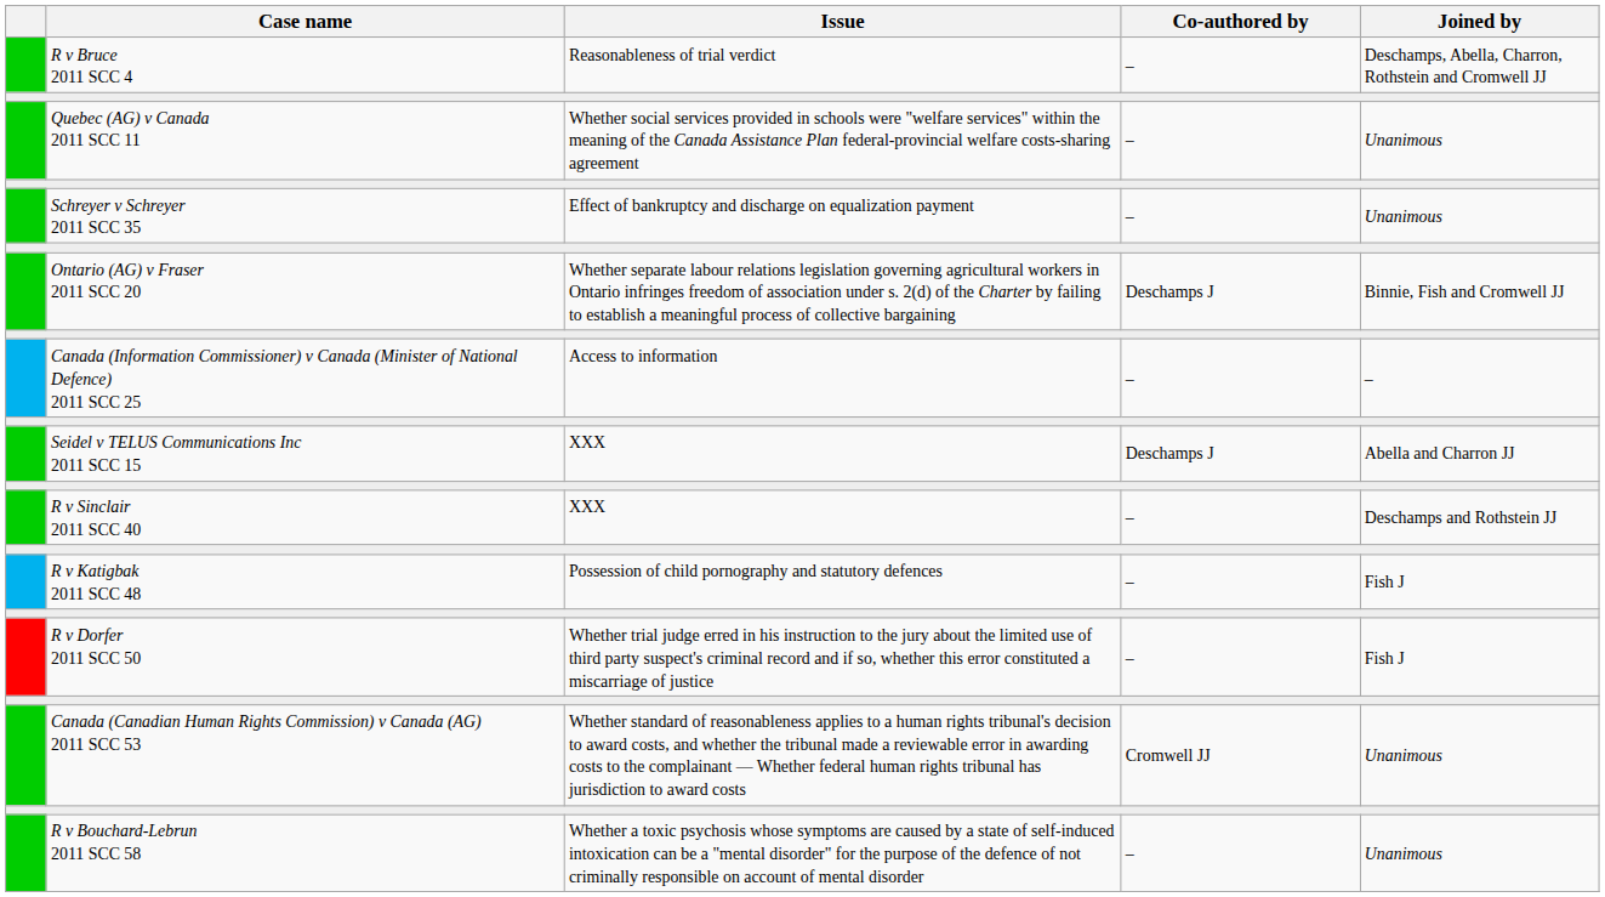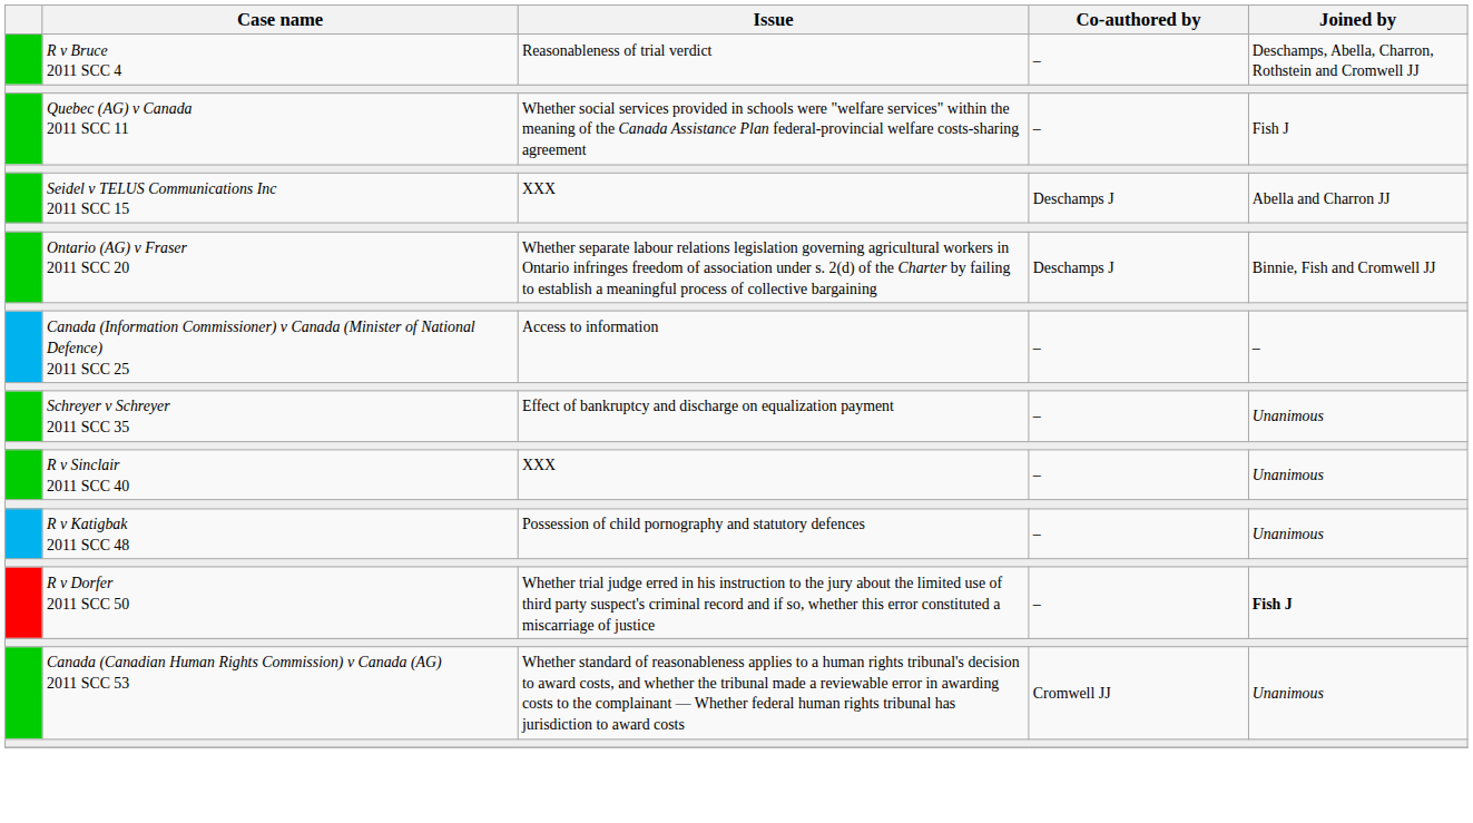 <table class="wikitable" width=100%>
 <tr bgcolor="#CCCCCC">
 <th width=25px></th>
 <th width=32.5%>Case name</th>
 <th>Issue</th>
 <th width=15%>Co-authored by</th>
 <th width=15%>Joined by</th>
 </tr>
 <tr>
 <td bgcolor="00cd00"></td>
 <td align=left valign=top><small><em>R v Bruce</em><br> 2011 SCC 4 </small></td>
 <td valign=top><small> Reasonableness of trial verdict</small></td>
 <td><small> –</small></td>
 <td><small>  Deschamps, Abella, Charron, Rothstein and Cromwell JJ</small></td>
 </tr>
 <tr>
 <td bgcolor=#EEEEEE colspan=5 valign=top><small></small></td>
 </tr>
 <tr>
 <td bgcolor="00cd00"></td>
 <td align=left valign=top><small><em>Quebec (AG) v Canada</em><br> 2011 SCC 11 </small></td>
 <td valign=top><small> Whether social services provided in schools were "welfare services" within the meaning of the <em>Canada Assistance Plan</em> federal-provincial welfare costs-sharing agreement</small></td>
 <td><small> –</small></td>
-<td><small> <em>Unanimous</em></small></td>
+<td><small> Fish J</small></td>
 </tr>
 <tr>
 <td bgcolor=#EEEEEE colspan=5 valign=top><small></small></td>
 </tr>
 <tr>
 <td bgcolor="00cd00"></td>
-<td align=left valign=top><small><em>Schreyer v Schreyer</em><br> 2011 SCC 35 </small></td>
-<td valign=top><small> Effect of bankruptcy and discharge on equalization payment</small></td>
-<td><small> –</small></td>
-<td><small> <em>Unanimous</em></small></td>
+<td align=left valign=top><small><em>Seidel v TELUS Communications Inc</em><br> 2011 SCC 15 </small></td>
+<td valign=top><small>XXX</small></td>
+<td><small> Deschamps J</small></td>
+<td><small> Abella and Charron JJ</small></td>
 </tr>
 <tr>
 <td bgcolor=#EEEEEE colspan=5 valign=top><small></small></td>
 </tr>
 <tr>
 <td bgcolor="00cd00"></td>
 <td align=left valign=top><small><em>Ontario (AG) v Fraser</em><br> 2011 SCC 20 </small></td>
 <td valign=top><small>Whether separate labour relations legislation governing agricultural workers in Ontario infringes freedom of association under s. 2(d) of the <em>Charter</em> by failing to establish a meaningful process of collective bargaining</small></td>
 <td><small> Deschamps J</small></td>
 <td><small> Binnie, Fish and Cromwell JJ</small></td>
 </tr>
 <tr>
 <td bgcolor=#EEEEEE colspan=5 valign=top><small></small></td>
 </tr>
 <tr>
 <td bgcolor="00B2EE"></td>
 <td align=left valign=top><small><em>Canada (Information Commissioner) v Canada (Minister of National Defence)</em><br> 2011 SCC 25 </small></td>
 <td valign=top><small> Access to information</small></td>
 <td><small> –</small></td>
 <td><small> –</small></td>
 </tr>
 <tr>
 <td bgcolor=#EEEEEE colspan=5 valign=top><small></small></td>
 </tr>
 <tr>
 <td bgcolor="00cd00"></td>
-<td align=left valign=top><small><em>Seidel v TELUS Communications Inc</em><br> 2011 SCC 15 </small></td>
-<td valign=top><small>XXX</small></td>
-<td><small> Deschamps J</small></td>
-<td><small> Abella and Charron JJ</small></td>
+<td align=left valign=top><small><em>Schreyer v Schreyer</em><br> 2011 SCC 35 </small></td>
+<td valign=top><small> Effect of bankruptcy and discharge on equalization payment</small></td>
+<td><small> –</small></td>
+<td><small> <em>Unanimous</em></small></td>
 </tr>
 <tr>
 <td bgcolor=#EEEEEE colspan=5 valign=top><small></small></td>
 </tr>
 <tr>
 <td bgcolor="00cd00"></td>
 <td align=left valign=top><small><em>R v Sinclair</em><br> 2011 SCC 40 </small></td>
 <td valign=top><small>XXX</small></td>
 <td><small> –</small></td>
-<td><small> Deschamps and Rothstein JJ</small></td>
+<td><small> <em>Unanimous</em></small></td>
 </tr>
 <tr>
 <td bgcolor=#EEEEEE colspan=5 valign=top><small></small></td>
 </tr>
 <tr>
 <td bgcolor="00B2EE"></td>
 <td align=left valign=top><small><em>R v Katigbak</em><br> 2011 SCC 48 </small></td>
 <td valign=top><small> Possession of child pornography and statutory defences</small></td>
 <td><small>  –</small></td>
-<td><small> Fish J</small></td>
+<td><small> <em>Unanimous</em></small></td>
 </tr>
 <tr>
 <td bgcolor=#EEEEEE colspan=5 valign=top><small></small></td>
 </tr>
 <tr>
 <td bgcolor="red"></td>
 <td align=left valign=top><small><em>R v Dorfer</em><br> 2011 SCC 50 </small></td>
 <td valign=top><small> Whether trial judge erred in his instruction to the jury about the limited use of third party suspect's criminal record and if so, whether this error constituted a miscarriage of justice</small></td>
 <td><small> –</small></td>
-<td><small> Fish J</small></td>
+<td><strong><small> Fish J</small></strong></td>
 </tr>
 <tr>
 <td bgcolor=#EEEEEE colspan=5 valign=top><small></small></td>
 </tr>
 <tr>
 <td bgcolor="00cd00"></td>
 <td align=left valign=top><small><em>Canada (Canadian Human Rights Commission) v Canada (AG)</em><br> 2011 SCC 53 </small></td>
 <td valign=top><small> Whether standard of reasonableness applies to a human rights tribunal's decision to award costs, and whether the tribunal made a reviewable error in awarding costs to the complainant — Whether federal human rights tribunal has jurisdiction to award costs</small></td>
 <td><small> Cromwell JJ</small></td>
 <td><small> <em>Unanimous</em></small></td>
 </tr>
 <tr>
 <td bgcolor=#EEEEEE colspan=5 valign=top><small></small></td>
 </tr>
 <tr>
-<td bgcolor="00cd00"></td>
-<td align=left valign=top><small><em>R v Bouchard-Lebrun</em><br> 2011 SCC 58 </small></td>
-<td valign=top><small> Whether a toxic psychosis whose symptoms are caused by a state of self-induced intoxication can be a "mental disorder" for the purpose of the defence of not criminally responsible on account of mental disorder</small></td>
-<td><small> –</small></td>
-<td><small> <em>Unanimous</em></small></td>
-</tr>
-<tr>
 </tr>
 </table>
